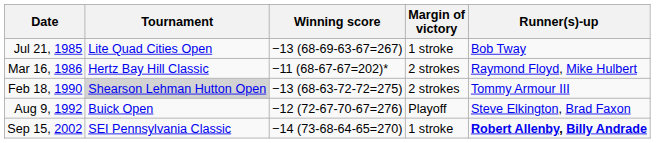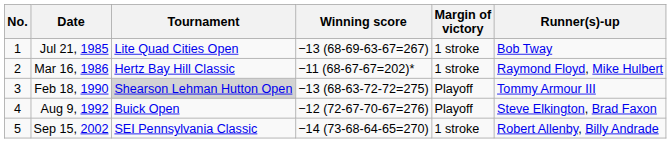 <table class="wikitable" style="font-size:95%;">
 <tr>
+<th>No.</th>
 <th>Date</th>
 <th>Tournament</th>
 <th>Winning score</th>
 <th>Margin of<br>victory</th>
 <th>Runner(s)-up</th>
 </tr>
 <tr>
+<td align=center>1</td>
 <td align=right>Jul 21, <a href='#'>1985</a></td>
 <td><a href='#'>Lite Quad Cities Open</a></td>
 <td>−13 (68-69-63-67=267)</td>
 <td>1 stroke</td>
 <td> <a href='#'>Bob Tway</a></td>
 </tr>
 <tr>
+<td align=center>2</td>
 <td align=right>Mar 16, <a href='#'>1986</a></td>
 <td><a href='#'>Hertz Bay Hill Classic</a></td>
 <td>−11 (68-67-67=202)*</td>
-<td>2 strokes</td>
+<td>1 stroke</td>
 <td> <a href='#'>Raymond Floyd</a>,  <a href='#'>Mike Hulbert</a></td>
 </tr>
 <tr>
+<td align=center>3</td>
 <td align=right>Feb 18, <a href='#'>1990</a></td>
 <td style="background: lightgrey;"><a href='#'>Shearson Lehman Hutton Open</a></td>
 <td>−13 (68-63-72-72=275)</td>
-<td>2 strokes</td>
+<td>Playoff</td>
 <td> <a href='#'>Tommy Armour III</a></td>
 </tr>
 <tr>
+<td align=center>4</td>
 <td align=right>Aug 9, <a href='#'>1992</a></td>
 <td><a href='#'>Buick Open</a></td>
 <td>−12 (72-67-70-67=276)</td>
 <td>Playoff</td>
 <td> <a href='#'>Steve Elkington</a>,  <a href='#'>Brad Faxon</a></td>
 </tr>
 <tr>
+<td align=center>5</td>
 <td align=right>Sep 15, <a href='#'>2002</a></td>
 <td><a href='#'>SEI Pennsylvania Classic</a></td>
 <td>−14 (73-68-64-65=270)</td>
 <td>1 stroke</td>
-<td><strong> <a href='#'>Robert Allenby</a>,  <a href='#'>Billy Andrade</a></strong></td>
+<td> <a href='#'>Robert Allenby</a>,  <a href='#'>Billy Andrade</a></td>
 </tr>
 </table>
